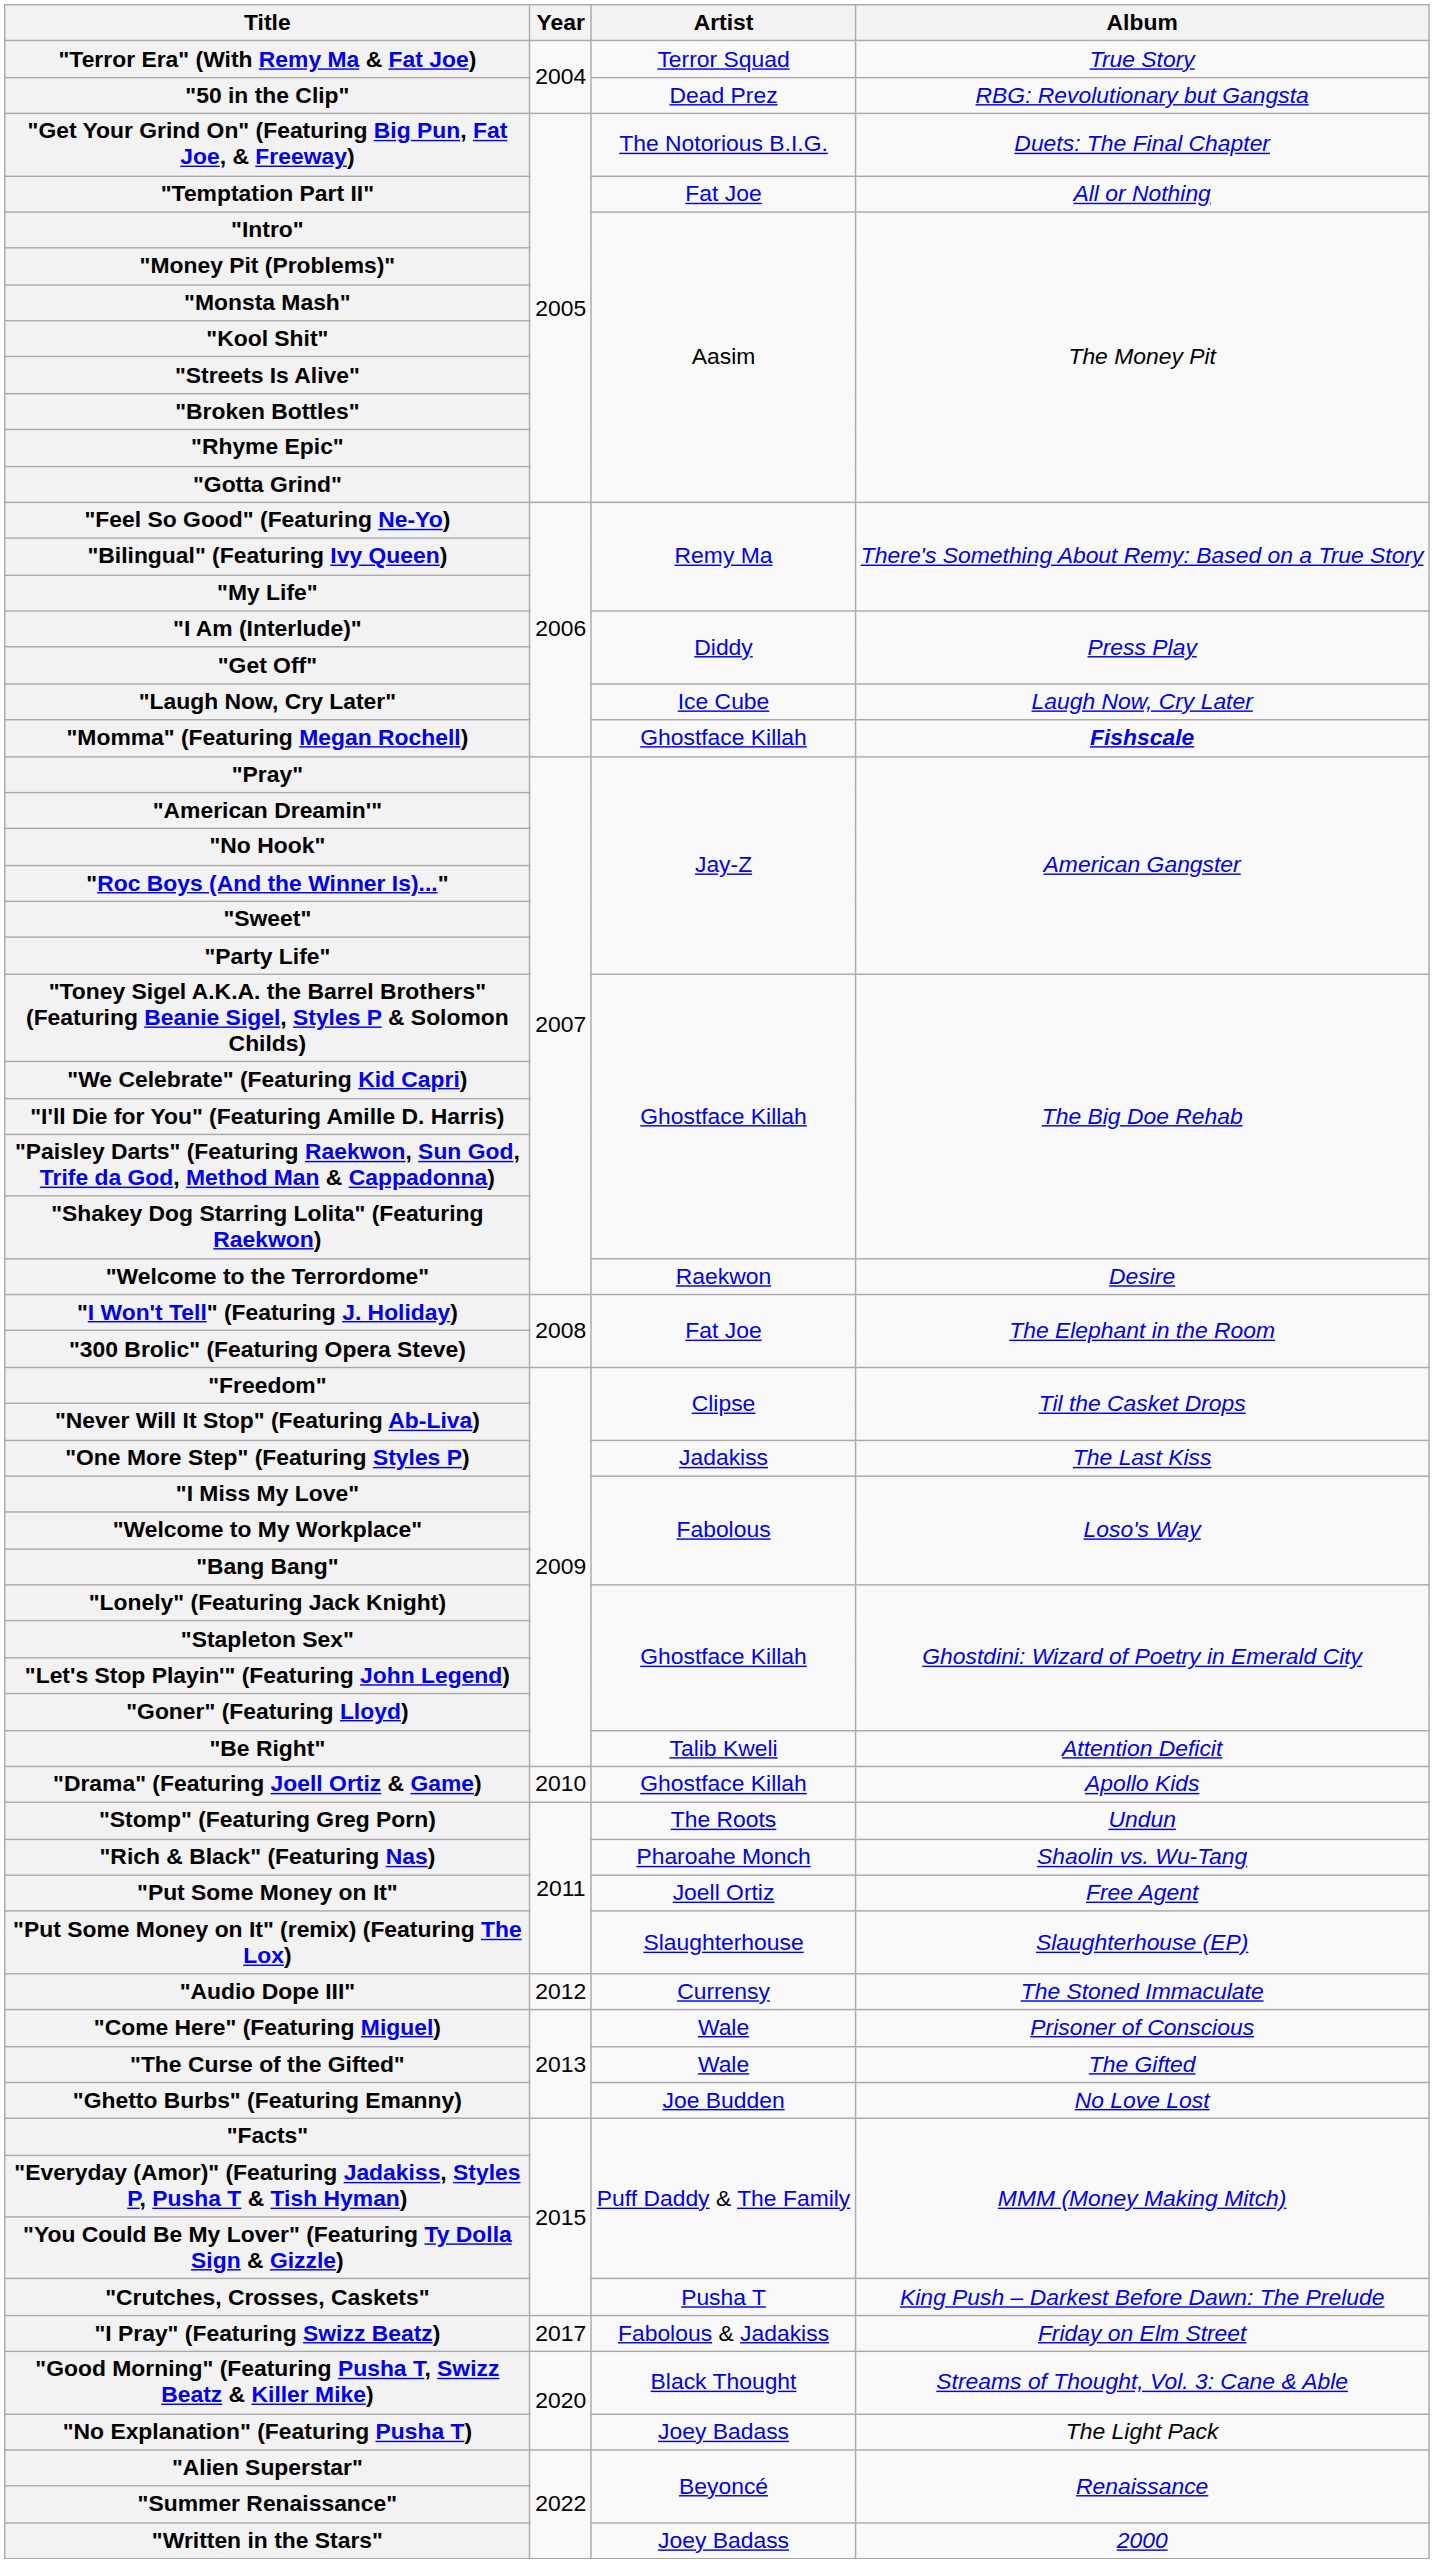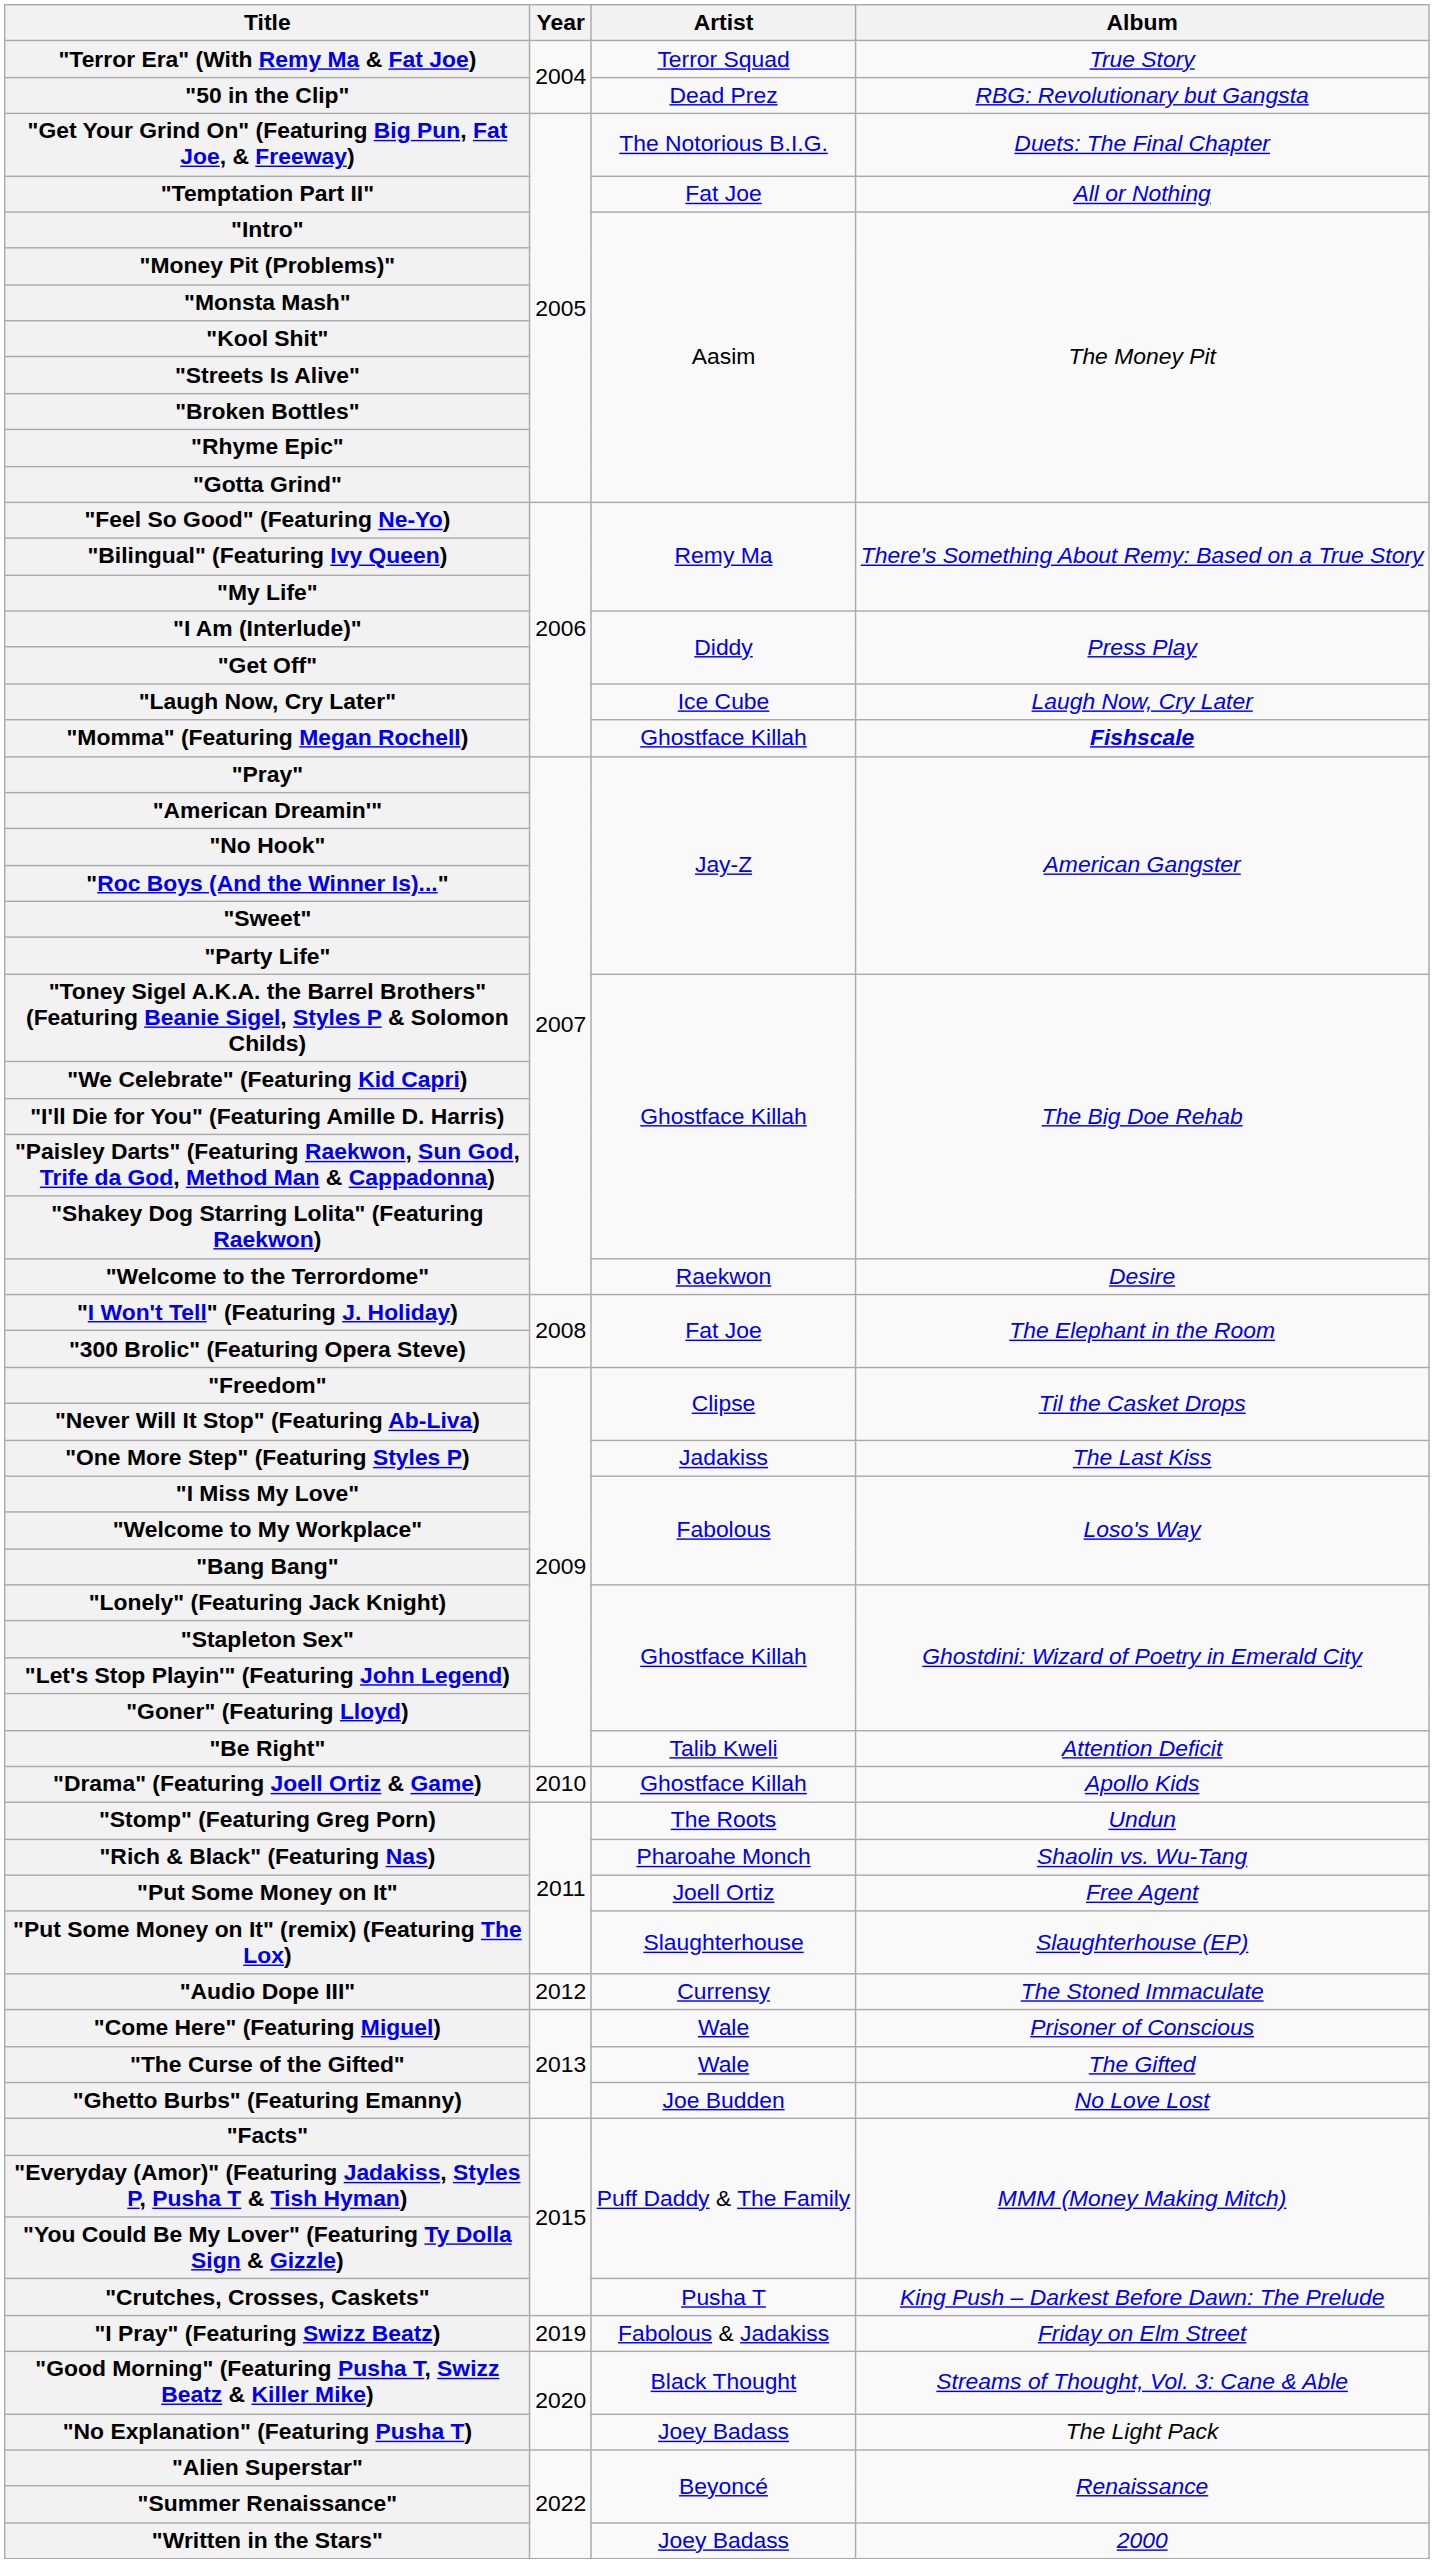 <table class="wikitable plainrowheaders" style="text-align:center;">
 <tr>
 <th scope="col" style="width:22.5em;">Title</th>
 <th scope="col">Year</th>
 <th scope="col">Artist</th>
 <th scope="col">Album</th>
 </tr>
 <tr>
 <th scope="row">"Terror Era" (With <a href='#'>Remy Ma</a> & <a href='#'>Fat Joe</a>)</th>
 <td rowspan="2">2004</td>
 <td><a href='#'>Terror Squad</a></td>
 <td><em><a href='#'>True Story</a></em></td>
 </tr>
 <tr>
 <th scope="row">"50 in the Clip"</th>
 <td><a href='#'>Dead Prez</a></td>
 <td><em><a href='#'>RBG: Revolutionary but Gangsta</a></em></td>
 </tr>
 <tr>
 <th scope="row">"Get Your Grind On" (Featuring <a href='#'>Big Pun</a>, <a href='#'>Fat Joe</a>, & <a href='#'>Freeway</a>)</th>
 <td rowspan="10">2005</td>
 <td><a href='#'>The Notorious B.I.G.</a></td>
 <td><em><a href='#'>Duets: The Final Chapter</a></em></td>
 </tr>
 <tr>
 <th scope="row">"Temptation Part II"</th>
 <td><a href='#'>Fat Joe</a></td>
 <td><em><a href='#'>All or Nothing</a></em></td>
 </tr>
 <tr>
 <th scope="row">"Intro"</th>
 <td rowspan="8">Aasim</td>
 <td rowspan="8"><em>The Money Pit</em></td>
 </tr>
 <tr>
 <th scope="row">"Money Pit (Problems)"</th>
 </tr>
 <tr>
 <th scope="row">"Monsta Mash"</th>
 </tr>
 <tr>
 <th scope="row">"Kool Shit"</th>
 </tr>
 <tr>
 <th scope="row">"Streets Is Alive"</th>
 </tr>
 <tr>
 <th scope="row">"Broken Bottles"</th>
 </tr>
 <tr>
 <th scope="row">"Rhyme Epic"</th>
 </tr>
 <tr>
 <th scope="row">"Gotta Grind"</th>
 </tr>
 <tr>
 <th scope="row">"Feel So Good" (Featuring <a href='#'>Ne-Yo</a>) </th>
 <td rowspan="7">2006</td>
 <td rowspan="3"><a href='#'>Remy Ma</a></td>
 <td rowspan="3"><em><a href='#'>There's Something About Remy: Based on a True Story</a></em></td>
 </tr>
 <tr>
 <th scope="row">"Bilingual" (Featuring <a href='#'>Ivy Queen</a>)</th>
 </tr>
 <tr>
 <th scope="row">"My Life"</th>
 </tr>
 <tr>
 <th scope="row">"I Am (Interlude)"</th>
 <td rowspan="2"><a href='#'>Diddy</a></td>
 <td rowspan="2"><em><a href='#'>Press Play</a></em></td>
 </tr>
 <tr>
 <th scope="row">"Get Off"</th>
 </tr>
 <tr>
 <th scope="row">"Laugh Now, Cry Later"</th>
 <td><a href='#'>Ice Cube</a></td>
 <td><em><a href='#'>Laugh Now, Cry Later</a></em></td>
 </tr>
 <tr>
 <th scope="row">"Momma" (Featuring <a href='#'>Megan Rochell</a>)</th>
 <td><a href='#'>Ghostface Killah</a></td>
 <td><strong><em><a href='#'>Fishscale</a></em></strong></td>
 </tr>
 <tr>
 <th scope="row">"Pray"</th>
 <td rowspan="12">2007</td>
 <td rowspan="6"><a href='#'>Jay-Z</a></td>
 <td rowspan="6"><em><a href='#'>American Gangster</a></em></td>
 </tr>
 <tr>
 <th scope="row">"American Dreamin'"</th>
 </tr>
 <tr>
 <th scope="row">"No Hook"</th>
 </tr>
 <tr>
 <th scope="row">"<a href='#'>Roc Boys (And the Winner Is)...</a>" </th>
 </tr>
 <tr>
 <th scope="row">"Sweet"</th>
 </tr>
 <tr>
 <th scope="row">"Party Life"</th>
 </tr>
 <tr>
 <th scope="row">"Toney Sigel A.K.A. the Barrel Brothers" (Featuring <a href='#'>Beanie Sigel</a>, <a href='#'>Styles P</a> & Solomon Childs)</th>
 <td rowspan="5"><a href='#'>Ghostface Killah</a></td>
 <td rowspan="5"><em><a href='#'>The Big Doe Rehab</a></em></td>
 </tr>
 <tr>
 <th scope="row">"We Celebrate" (Featuring <a href='#'>Kid Capri</a>) </th>
 </tr>
 <tr>
 <th scope="row">"I'll Die for You" (Featuring Amille D. Harris)</th>
 </tr>
 <tr>
 <th scope="row">"Paisley Darts" (Featuring <a href='#'>Raekwon</a>, <a href='#'>Sun God</a>, <a href='#'>Trife da God</a>, <a href='#'>Method Man</a> & <a href='#'>Cappadonna</a>)</th>
 </tr>
 <tr>
 <th scope="row">"Shakey Dog Starring Lolita" (Featuring <a href='#'>Raekwon</a>)</th>
 </tr>
 <tr>
 <th scope="row">"Welcome to the Terrordome"</th>
 <td><a href='#'>Raekwon</a></td>
 <td><em><a href='#'>Desire</a></em></td>
 </tr>
 <tr>
 <th scope="row">"<a href='#'>I Won't Tell</a>" (Featuring <a href='#'>J. Holiday</a>) </th>
 <td rowspan="2">2008</td>
 <td rowspan="2"><a href='#'>Fat Joe</a></td>
 <td rowspan="2"><em><a href='#'>The Elephant in the Room</a></em></td>
 </tr>
 <tr>
 <th scope="row">"300 Brolic" (Featuring Opera Steve)</th>
 </tr>
 <tr>
 <th scope="row">"Freedom"</th>
 <td rowspan="11">2009</td>
 <td rowspan="2"><a href='#'>Clipse</a></td>
 <td rowspan="2"><em><a href='#'>Til the Casket Drops</a></em></td>
 </tr>
 <tr>
 <th scope="row">"Never Will It Stop" (Featuring <a href='#'>Ab-Liva</a>)</th>
 </tr>
 <tr>
 <th scope="row">"One More Step" (Featuring <a href='#'>Styles P</a>)</th>
 <td><a href='#'>Jadakiss</a></td>
 <td><em><a href='#'>The Last Kiss</a></em></td>
 </tr>
 <tr>
 <th scope="row">"I Miss My Love"</th>
 <td rowspan="3"><a href='#'>Fabolous</a></td>
 <td rowspan="3"><em><a href='#'>Loso's Way</a></em></td>
 </tr>
 <tr>
 <th scope="row">"Welcome to My Workplace"</th>
 </tr>
 <tr>
 <th scope="row">"Bang Bang"</th>
 </tr>
 <tr>
 <th scope="row">"Lonely" (Featuring Jack Knight)</th>
 <td rowspan="4"><a href='#'>Ghostface Killah</a></td>
 <td rowspan="4"><em><a href='#'>Ghostdini: Wizard of Poetry in Emerald City</a></em></td>
 </tr>
 <tr>
 <th scope="row">"Stapleton Sex"</th>
 </tr>
 <tr>
 <th scope="row">"Let's Stop Playin'" (Featuring <a href='#'>John Legend</a>)</th>
 </tr>
 <tr>
 <th scope="row">"Goner" (Featuring <a href='#'>Lloyd</a>)</th>
 </tr>
 <tr>
 <th scope="row">"Be Right"</th>
 <td><a href='#'>Talib Kweli</a></td>
 <td><em><a href='#'>Attention Deficit</a></em></td>
 </tr>
 <tr>
 <th scope="row">"Drama" (Featuring <a href='#'>Joell Ortiz</a> & <a href='#'>Game</a>)</th>
 <td>2010</td>
 <td><a href='#'>Ghostface Killah</a></td>
 <td><em><a href='#'>Apollo Kids</a></em></td>
 </tr>
 <tr>
 <th scope="row">"Stomp" (Featuring Greg Porn)</th>
 <td rowspan="4">2011</td>
 <td><a href='#'>The Roots</a></td>
 <td><em><a href='#'>Undun</a></em></td>
 </tr>
 <tr>
 <th scope="row">"Rich & Black" (Featuring <a href='#'>Nas</a>)</th>
 <td><a href='#'>Pharoahe Monch</a></td>
 <td><em><a href='#'>Shaolin vs. Wu-Tang</a></em></td>
 </tr>
 <tr>
 <th scope="row">"Put Some Money on It"</th>
 <td><a href='#'>Joell Ortiz</a></td>
 <td><em><a href='#'>Free Agent</a></em></td>
 </tr>
 <tr>
 <th scope="row">"Put Some Money on It" (remix) (Featuring <a href='#'>The Lox</a>)</th>
 <td><a href='#'>Slaughterhouse</a></td>
 <td><em><a href='#'>Slaughterhouse (EP)</a></em></td>
 </tr>
 <tr>
 <th scope="row">"Audio Dope III"</th>
 <td>2012</td>
 <td><a href='#'>Currensy</a></td>
 <td><em><a href='#'>The Stoned Immaculate</a></em></td>
 </tr>
 <tr>
 <th scope="row">"Come Here" (Featuring <a href='#'>Miguel</a>)</th>
 <td rowspan="3">2013</td>
 <td><a href='#'>Wale</a></td>
 <td><em><a href='#'>Prisoner of Conscious</a></em></td>
 </tr>
 <tr>
 <th scope="row">"The Curse of the Gifted"</th>
 <td><a href='#'>Wale</a></td>
 <td><em><a href='#'>The Gifted</a></em></td>
 </tr>
 <tr>
 <th scope="row">"Ghetto Burbs" (Featuring Emanny)</th>
 <td><a href='#'>Joe Budden</a></td>
 <td><em><a href='#'>No Love Lost</a></em></td>
 </tr>
 <tr>
 <th scope="row">"Facts"</th>
 <td rowspan="4">2015</td>
 <td rowspan="3"><a href='#'>Puff Daddy</a> & <a href='#'>The Family</a></td>
 <td rowspan="3"><em><a href='#'>MMM (Money Making Mitch)</a></em></td>
 </tr>
 <tr>
 <th scope="row">"Everyday (Amor)" (Featuring <a href='#'>Jadakiss</a>, <a href='#'>Styles P</a>, <a href='#'>Pusha T</a> & <a href='#'>Tish Hyman</a>)</th>
 </tr>
 <tr>
 <th scope="row">"You Could Be My Lover" (Featuring <a href='#'>Ty Dolla Sign</a> & <a href='#'>Gizzle</a>)</th>
 </tr>
 <tr>
 <th scope="row">"Crutches, Crosses, Caskets"</th>
 <td><a href='#'>Pusha T</a></td>
 <td><em><a href='#'>King Push – Darkest Before Dawn: The Prelude</a></em></td>
 </tr>
 <tr>
 <th scope="row">"I Pray" (Featuring <a href='#'>Swizz Beatz</a>)</th>
-<td>2017</td>
+<td>2019</td>
 <td><a href='#'>Fabolous</a> & <a href='#'>Jadakiss</a></td>
 <td><em><a href='#'>Friday on Elm Street</a></em></td>
 </tr>
 <tr>
 <th scope="row">"Good Morning" (Featuring <a href='#'>Pusha T</a>, <a href='#'>Swizz Beatz</a> & <a href='#'>Killer Mike</a>)</th>
 <td rowspan="2">2020</td>
 <td><a href='#'>Black Thought</a></td>
 <td><em><a href='#'>Streams of Thought, Vol. 3: Cane & Able</a></em></td>
 </tr>
 <tr>
 <th scope="row">"No Explanation" (Featuring <a href='#'>Pusha T</a>)</th>
 <td><a href='#'>Joey Badass</a></td>
 <td><em>The Light Pack</em></td>
 </tr>
 <tr>
 <th scope="row">"Alien Superstar" </th>
 <td rowspan="3">2022</td>
 <td rowspan="2"><a href='#'>Beyoncé</a></td>
 <td rowspan="2"><a href='#'><em>Renaissance</em></a></td>
 </tr>
 <tr>
 <th scope="row">"Summer Renaissance" </th>
 </tr>
 <tr>
 <th scope="row">"Written in the Stars"</th>
 <td><a href='#'>Joey Badass</a></td>
 <td><em><a href='#'>2000</a></em></td>
 </tr>
 <tr>
 </tr>
 </table>
